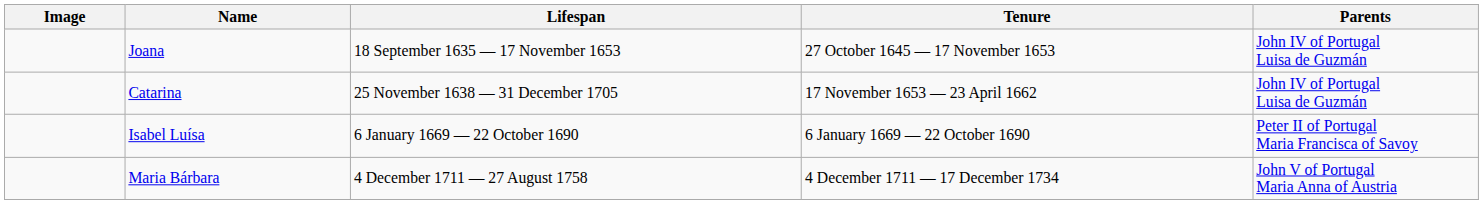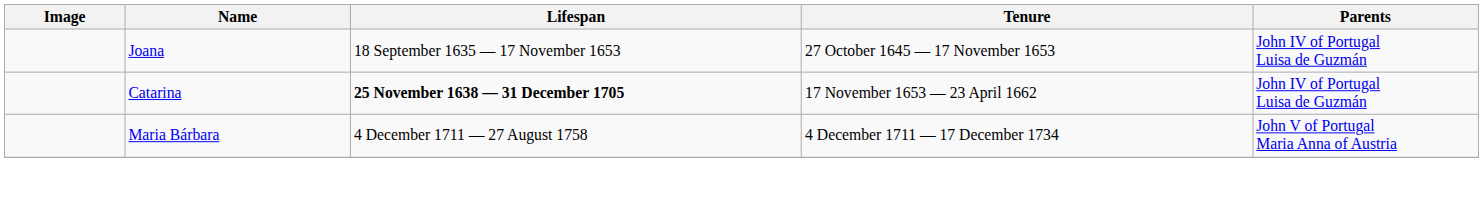 <table class="wikitable" width="95%">
 <tr>
 <th width = "8%">Image</th>
 <th width = "15%">Name</th>
 <th width = "30%">Lifespan</th>
 <th width = "30%">Tenure</th>
 <th width = "15%">Parents</th>
 </tr>
 <tr>
 <td></td>
 <td><a href='#'>Joana</a></td>
 <td>18 September 1635 — 17 November 1653</td>
 <td>27 October 1645 — 17 November 1653</td>
 <td><a href='#'>John IV of Portugal</a> <br> <a href='#'>Luisa de Guzmán</a></td>
 </tr>
 <tr>
 <td></td>
 <td><a href='#'>Catarina</a></td>
-<td>25 November 1638 — 31 December 1705</td>
+<td><strong>25 November 1638 — 31 December 1705</strong></td>
 <td>17 November 1653 — 23 April 1662</td>
 <td><a href='#'>John IV of Portugal</a> <br> <a href='#'>Luisa de Guzmán</a></td>
-</tr>
-<tr>
-<td></td>
-<td><a href='#'>Isabel Luísa</a></td>
-<td>6 January 1669 — 22 October 1690</td>
-<td>6 January 1669 — 22 October 1690</td>
-<td><a href='#'>Peter II of Portugal</a> <br> <a href='#'>Maria Francisca of Savoy</a></td>
 </tr>
 <tr>
 <td></td>
 <td><a href='#'>Maria Bárbara</a></td>
 <td>4 December 1711 — 27 August 1758</td>
 <td>4 December 1711 — 17 December 1734</td>
 <td><a href='#'>John V of Portugal</a> <br> <a href='#'>Maria Anna of Austria</a></td>
 </tr>
 <tr>
 </tr>
 </table>
